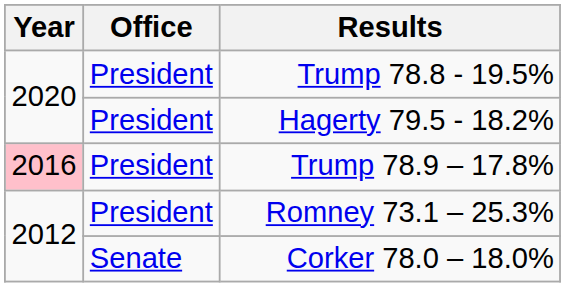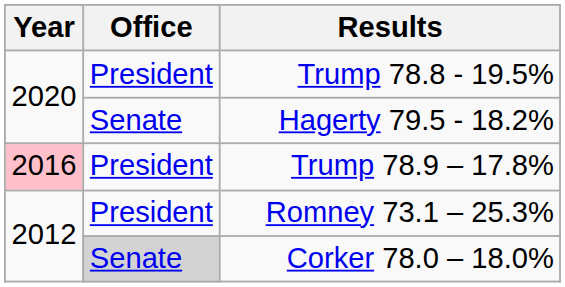 <table class=wikitable>
 <tr>
 <th width="30">Year</th>
 <th width="60">Office</th>
 <th width="180">Results</th>
 </tr>
 <tr>
 <td rowspan="2">2020</td>
 <td><a href='#'>President</a></td>
 <td align="right" ><a href='#'>Trump</a> 78.8 - 19.5%</td>
 </tr>
 <tr>
-<td><a href='#'>President</a></td>
+<td><a href='#'>Senate</a></td>
 <td align="right" ><a href='#'>Hagerty</a> 79.5 - 18.2%</td>
 </tr>
 <tr>
 <td style="background: pink;">2016</td>
 <td><a href='#'>President</a></td>
 <td align="right" ><a href='#'>Trump</a> 78.9 – 17.8%</td>
 </tr>
 <tr>
 <td rowspan="2">2012</td>
 <td><a href='#'>President</a></td>
 <td align="right" ><a href='#'>Romney</a> 73.1 – 25.3%</td>
 </tr>
 <tr>
-<td><a href='#'>Senate</a></td>
+<td style="background: lightgrey;"><a href='#'>Senate</a></td>
 <td align="right" ><a href='#'>Corker</a> 78.0 – 18.0%</td>
 </tr>
 </table>
